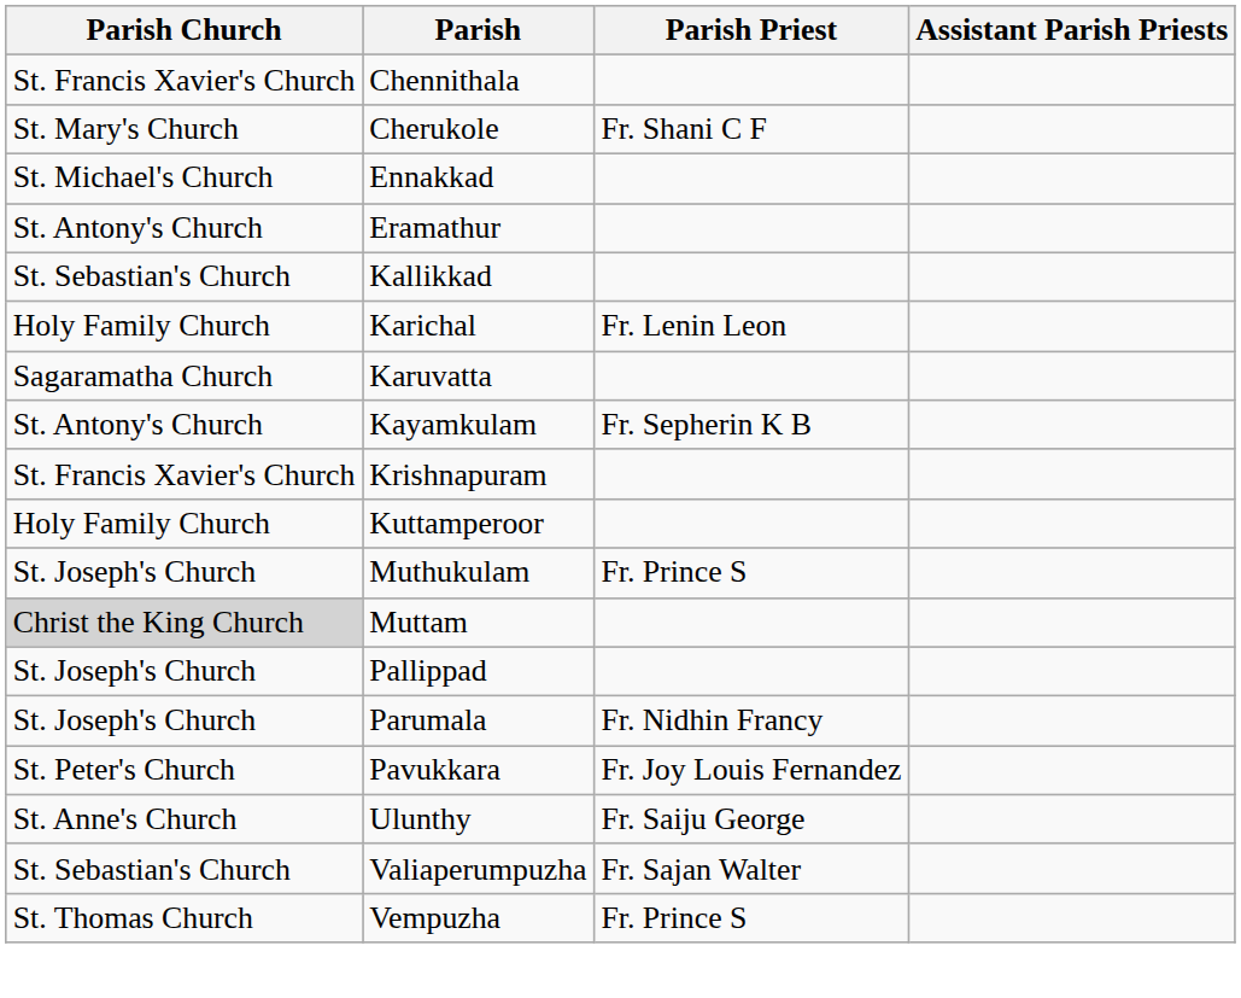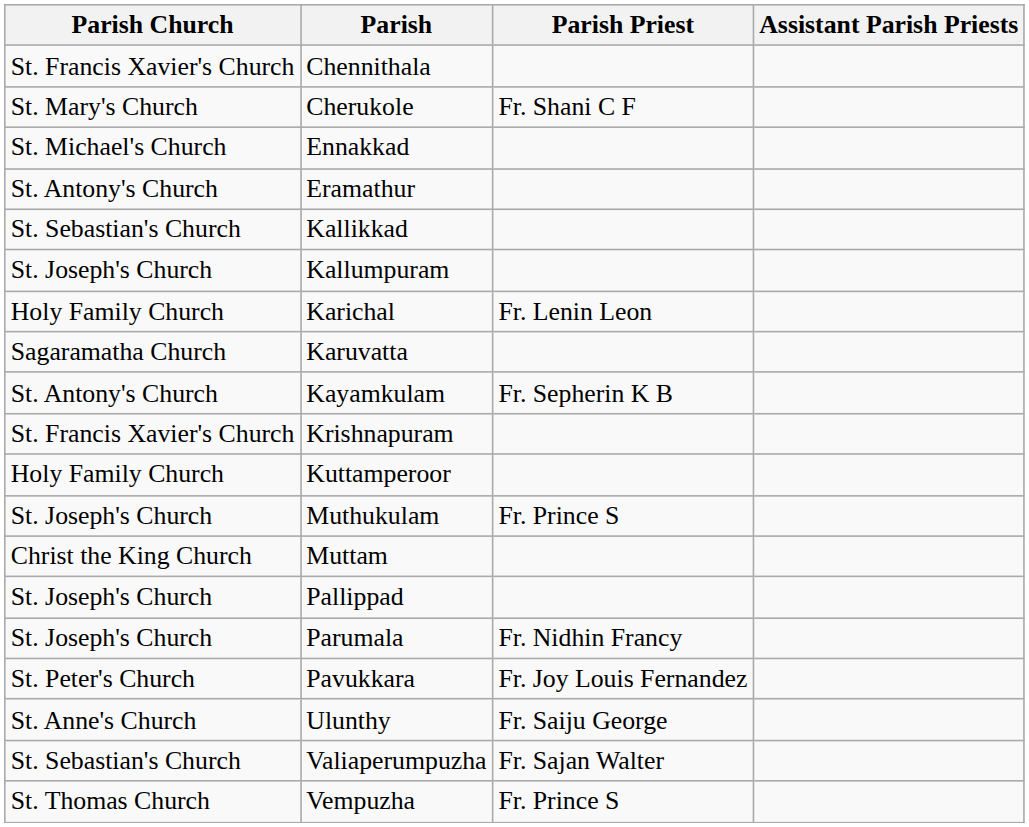 <table class="wikitable">
 <tr>
 <th>Parish Church</th>
 <th>Parish</th>
 <th>Parish Priest</th>
 <th>Assistant Parish Priests</th>
 </tr>
 <tr>
 <td>St. Francis Xavier's Church</td>
 <td>Chennithala</td>
 <td></td>
 <td></td>
 </tr>
 <tr>
 <td>St. Mary's Church</td>
 <td>Cherukole</td>
 <td>Fr. Shani C F</td>
 <td></td>
 </tr>
 <tr>
 <td>St. Michael's Church</td>
 <td>Ennakkad</td>
 <td></td>
 <td></td>
 </tr>
 <tr>
 <td>St. Antony's Church</td>
 <td>Eramathur</td>
 <td></td>
 <td></td>
 </tr>
 <tr>
 <td>St. Sebastian's Church</td>
 <td>Kallikkad</td>
+<td></td>
+<td></td>
+</tr>
+<tr>
+<td>St. Joseph's Church</td>
+<td>Kallumpuram</td>
 <td></td>
 <td></td>
 </tr>
 <tr>
 <td>Holy Family Church</td>
 <td>Karichal</td>
 <td>Fr. Lenin Leon</td>
 <td></td>
 </tr>
 <tr>
 <td>Sagaramatha Church</td>
 <td>Karuvatta</td>
 <td></td>
 <td></td>
 </tr>
 <tr>
 <td>St. Antony's Church</td>
 <td>Kayamkulam</td>
 <td>Fr. Sepherin K B</td>
 <td></td>
 </tr>
 <tr>
 <td>St. Francis Xavier's Church</td>
 <td>Krishnapuram</td>
 <td></td>
 <td></td>
 </tr>
 <tr>
 <td>Holy Family Church</td>
 <td>Kuttamperoor</td>
 <td></td>
 <td></td>
 </tr>
 <tr>
 <td>St. Joseph's Church</td>
 <td>Muthukulam</td>
 <td>Fr. Prince S</td>
 <td></td>
 </tr>
 <tr>
-<td style="background: lightgrey;">Christ the King Church</td>
+<td>Christ the King Church</td>
 <td>Muttam</td>
 <td></td>
 <td></td>
 </tr>
 <tr>
 <td>St. Joseph's Church</td>
 <td>Pallippad</td>
 <td></td>
 <td></td>
 </tr>
 <tr>
 <td>St. Joseph's Church</td>
 <td>Parumala</td>
 <td>Fr. Nidhin Francy</td>
 <td></td>
 </tr>
 <tr>
 <td>St. Peter's Church</td>
 <td>Pavukkara</td>
 <td>Fr. Joy Louis Fernandez</td>
 <td></td>
 </tr>
 <tr>
 <td>St. Anne's Church</td>
 <td>Ulunthy</td>
 <td>Fr. Saiju George</td>
 <td></td>
 </tr>
 <tr>
 <td>St. Sebastian's Church</td>
 <td>Valiaperumpuzha</td>
 <td>Fr. Sajan Walter</td>
 <td></td>
 </tr>
 <tr>
 <td>St. Thomas Church</td>
 <td>Vempuzha</td>
 <td>Fr. Prince S</td>
 <td></td>
 </tr>
 </table>
